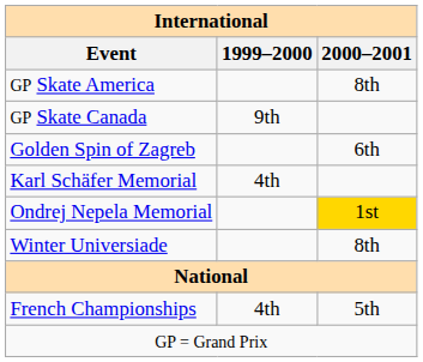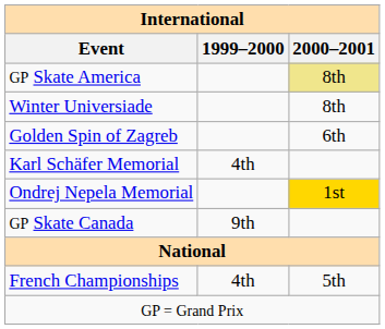 <table class="wikitable" style="text-align:center">
 <tr>
 <th style="background-color: #ffdead; " colspan=3 align=center><strong>International</strong></th>
 </tr>
 <tr>
 <th>Event</th>
 <th>1999–2000</th>
 <th>2000–2001</th>
 </tr>
 <tr>
 <td align=left><small>GP</small> <a href='#'>Skate America</a></td>
 <td></td>
-<td>8th</td>
+<td style="background: khaki;">8th</td>
 </tr>
 <tr>
-<td align=left><small>GP</small> <a href='#'>Skate Canada</a></td>
-<td>9th</td>
+<td align=left><a href='#'>Winter Universiade</a></td>
 <td></td>
+<td>8th</td>
 </tr>
 <tr>
 <td align=left><a href='#'>Golden Spin of Zagreb</a></td>
 <td></td>
 <td>6th</td>
 </tr>
 <tr>
 <td align=left><a href='#'>Karl Schäfer Memorial</a></td>
 <td>4th</td>
 <td></td>
 </tr>
 <tr>
 <td align=left><a href='#'>Ondrej Nepela Memorial</a></td>
 <td></td>
 <td bgcolor=gold>1st</td>
 </tr>
 <tr>
-<td align=left><a href='#'>Winter Universiade</a></td>
+<td align=left><small>GP</small> <a href='#'>Skate Canada</a></td>
+<td>9th</td>
 <td></td>
-<td>8th</td>
 </tr>
 <tr>
 <th style="background-color: #ffdead; " colspan=3 align=center><strong>National</strong></th>
 </tr>
 <tr>
 <td align=left><a href='#'>French Championships</a></td>
 <td>4th</td>
 <td>5th</td>
 </tr>
 <tr>
 <td colspan=3 align=center><small> GP = Grand Prix </small></td>
 </tr>
 </table>
